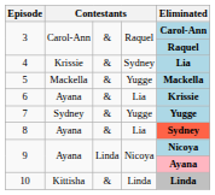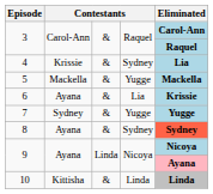 <table class="wikitable" border="2" style="text-align:center; font-size:85%;">
 <tr>
 <th>Episode</th>
 <th colspan="3">Contestants</th>
 <th>Eliminated</th>
 </tr>
 <tr>
 <td rowspan="2">3</td>
 <td rowspan="2">Carol-Ann</td>
 <td rowspan="2">&</td>
 <td rowspan="2">Raquel</td>
 <td style="background:lightblue"><strong>Carol-Ann</strong></td>
 </tr>
 <tr>
 <td style="background:lightblue";><strong>Raquel</strong></td>
 </tr>
 <tr>
 <td>4</td>
 <td>Krissie</td>
 <td>&</td>
 <td>Sydney</td>
 <td style="background:lightblue"><strong>Lia</strong></td>
 </tr>
 <tr>
 <td>5</td>
 <td>Mackella</td>
 <td>&</td>
 <td>Yugge</td>
 <td style="background:lightblue"><strong>Mackella</strong></td>
 </tr>
 <tr>
 <td>6</td>
 <td>Ayana</td>
 <td>&</td>
 <td>Lia</td>
 <td style="background:lightblue"><strong>Krissie</strong></td>
 </tr>
 <tr>
 <td>7</td>
 <td>Sydney</td>
 <td>&</td>
 <td>Yugge</td>
 <td style="background:lightblue"><strong>Yugge</strong></td>
 </tr>
 <tr>
 <td>8</td>
 <td>Ayana</td>
 <td>&</td>
-<td>Lia</td>
+<td>Sydney</td>
 <td style="background:tomato"><strong>Sydney</strong></td>
 </tr>
 <tr>
 <td rowspan="2">9</td>
 <td rowspan="2">Ayana</td>
 <td rowspan="2">Linda</td>
 <td rowspan="2">Nicoya</td>
 <td style="background:lightblue"><strong>Nicoya</strong></td>
 </tr>
 <tr>
 <td style="background:lightpink";><strong>Ayana</strong></td>
 </tr>
 <tr>
 <td>10</td>
 <td>Kittisha</td>
 <td>&</td>
 <td>Linda</td>
 <td style="background:silver"><strong>Linda</strong></td>
 </tr>
 </table>
